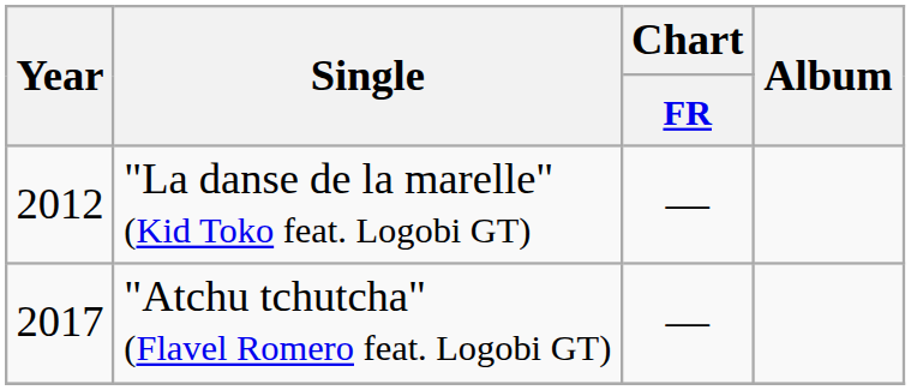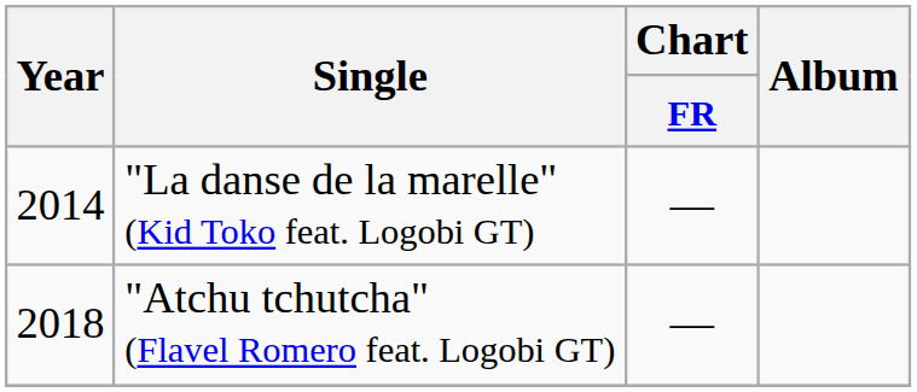 <table class="wikitable">
 <tr>
 <th align="center" rowspan="2">Year</th>
 <th align="center" rowspan="2">Single</th>
 <th align="center" colspan="1">Chart</th>
 <th align="center" rowspan="2">Album</th>
 </tr>
 <tr>
 <th width="30"><small><a href='#'>FR</a></small></th>
 </tr>
 <tr>
-<td align="center" rowspan="1">2012</td>
+<td align="center" rowspan="1">2014</td>
 <td>"La danse de la marelle"<br><small>(<a href='#'>Kid Toko</a> feat. Logobi GT)</small></td>
 <td align="center">—</td>
 <td align="center" rowspan="1"></td>
 </tr>
 <tr>
-<td align="center" rowspan="1">2017</td>
+<td align="center" rowspan="1">2018</td>
 <td>"Atchu tchutcha"<br><small>(<a href='#'>Flavel Romero</a> feat. Logobi GT)</small></td>
 <td align="center">—</td>
 <td align="center" rowspan="1"></td>
 </tr>
 <tr>
 </tr>
 </table>
